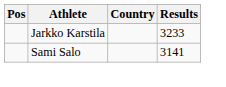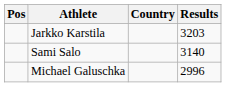 <table class="wikitable">
 <tr>
 <th>Pos</th>
 <th>Athlete</th>
 <th>Country</th>
 <th>Results</th>
 </tr>
 <tr>
 <td align="center"></td>
 <td>Jarkko Karstila</td>
 <td></td>
-<td>3233</td>
+<td>3203</td>
 </tr>
 <tr>
 <td align="center"></td>
 <td>Sami Salo</td>
 <td></td>
-<td>3141</td>
+<td>3140</td>
+</tr>
+<tr>
+<td align="center"></td>
+<td>Michael Galuschka</td>
+<td></td>
+<td>2996</td>
 </tr>
 </table>
